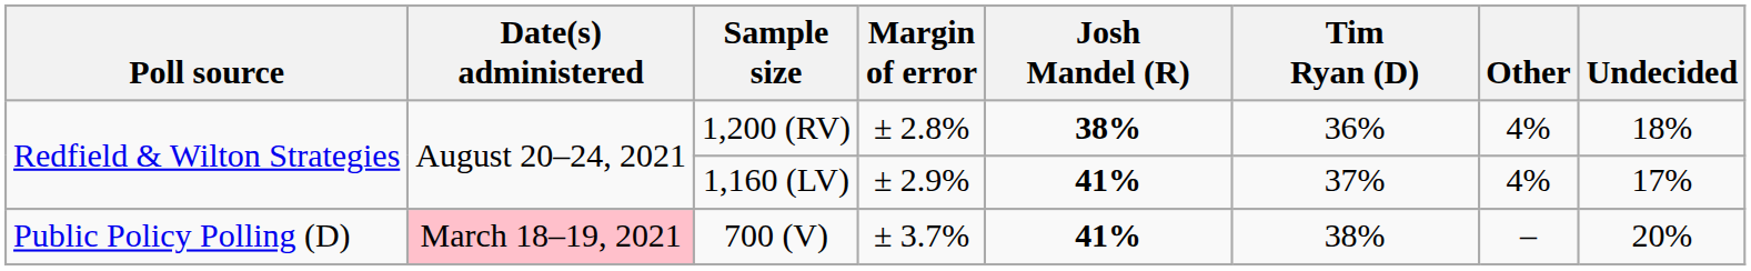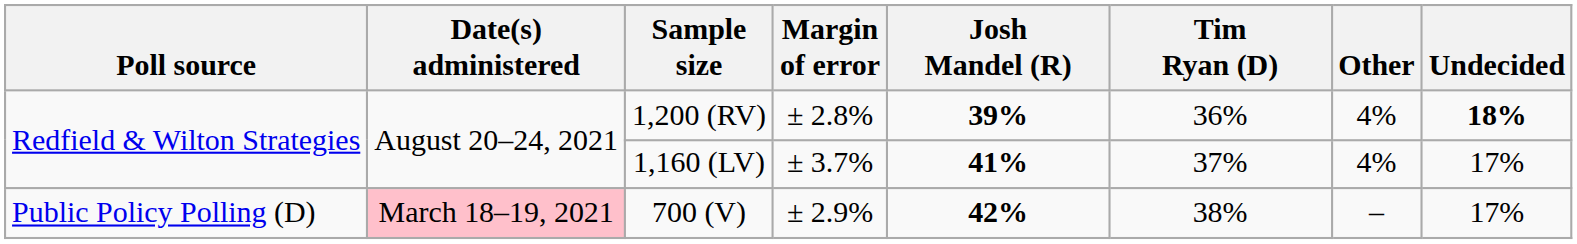 <table class="wikitable" style="font-size:90%;text-align:center;">
 <tr valign=bottom>
 <th>Poll source</th>
 <th>Date(s)<br>administered</th>
 <th>Sample<br>size</th>
 <th>Margin<br>of error</th>
 <th style="width:100px;">Josh<br>Mandel (R)</th>
 <th style="width:100px;">Tim<br>Ryan (D)</th>
 <th>Other</th>
 <th>Undecided</th>
 </tr>
 <tr>
 <td style="text-align:left;" rowspan="2"><a href='#'>Redfield & Wilton Strategies</a></td>
 <td rowspan="2">August 20–24, 2021</td>
 <td>1,200 (RV)</td>
 <td>± 2.8%</td>
-<td><strong>38%</strong></td>
+<td><strong>39%</strong></td>
 <td>36%</td>
 <td>4%</td>
-<td>18%</td>
+<td><strong>18%</strong></td>
 </tr>
 <tr>
 <td>1,160 (LV)</td>
-<td>± 2.9%</td>
+<td>± 3.7%</td>
 <td><strong>41%</strong></td>
 <td>37%</td>
 <td>4%</td>
 <td>17%</td>
 </tr>
 <tr>
 <td style="text-align:left;"><a href='#'>Public Policy Polling</a> (D)</td>
 <td style="background: pink;">March 18–19, 2021</td>
 <td>700 (V)</td>
-<td>± 3.7%</td>
-<td><strong>41%</strong></td>
+<td>± 2.9%</td>
+<td><strong>42%</strong></td>
 <td>38%</td>
 <td>–</td>
-<td>20%</td>
+<td>17%</td>
 </tr>
 </table>
